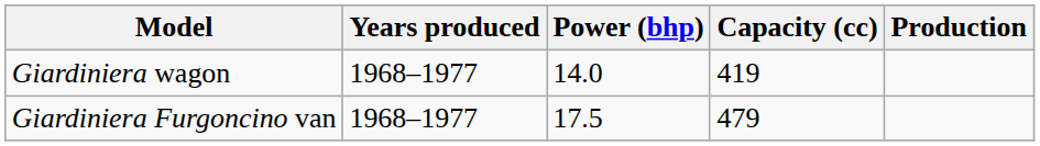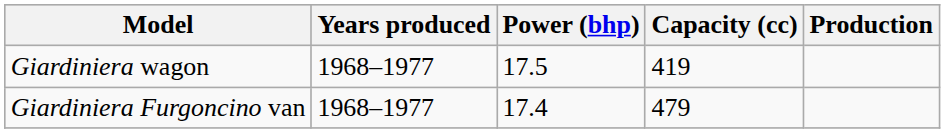 <table class="wikitable">
 <tr>
 <th>Model</th>
 <th>Years produced</th>
 <th>Power (<a href='#'>bhp</a>)</th>
 <th>Capacity (cc)</th>
 <th>Production</th>
 </tr>
 <tr>
 <td><em>Giardiniera</em> wagon</td>
 <td>1968–1977</td>
-<td>14.0</td>
+<td>17.5</td>
 <td>419</td>
 <td></td>
 </tr>
 <tr>
 <td><em>Giardiniera Furgoncino</em> van</td>
 <td>1968–1977</td>
-<td>17.5</td>
+<td>17.4</td>
 <td>479</td>
 </tr>
 </table>
